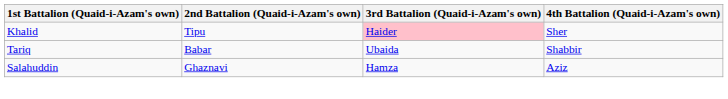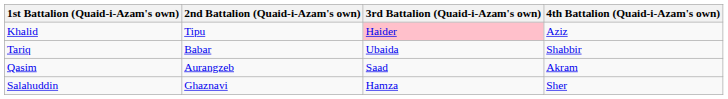 <table class="wikitable">
 <tr>
 <th>1st Battalion (Quaid-i-Azam's own)</th>
 <th>2nd Battalion (Quaid-i-Azam's own)</th>
 <th>3rd Battalion (Quaid-i-Azam's own)</th>
 <th>4th Battalion (Quaid-i-Azam's own)</th>
 </tr>
 <tr>
 <td><a href='#'>Khalid</a></td>
 <td><a href='#'>Tipu</a></td>
 <td style="background: pink;"><a href='#'>Haider</a></td>
-<td><a href='#'>Sher</a></td>
+<td><a href='#'>Aziz</a></td>
 </tr>
 <tr>
 <td><a href='#'>Tariq</a></td>
 <td><a href='#'>Babar</a></td>
 <td><a href='#'>Ubaida</a></td>
 <td><a href='#'>Shabbir</a></td>
 </tr>
 <tr>
+<td><a href='#'>Qasim</a></td>
+<td><a href='#'>Aurangzeb</a></td>
+<td><a href='#'>Saad</a></td>
+<td><a href='#'>Akram</a></td>
+</tr>
+<tr>
 <td><a href='#'>Salahuddin</a></td>
 <td><a href='#'>Ghaznavi</a></td>
 <td><a href='#'>Hamza</a></td>
-<td><a href='#'>Aziz</a></td>
+<td><a href='#'>Sher</a></td>
 </tr>
 </table>
